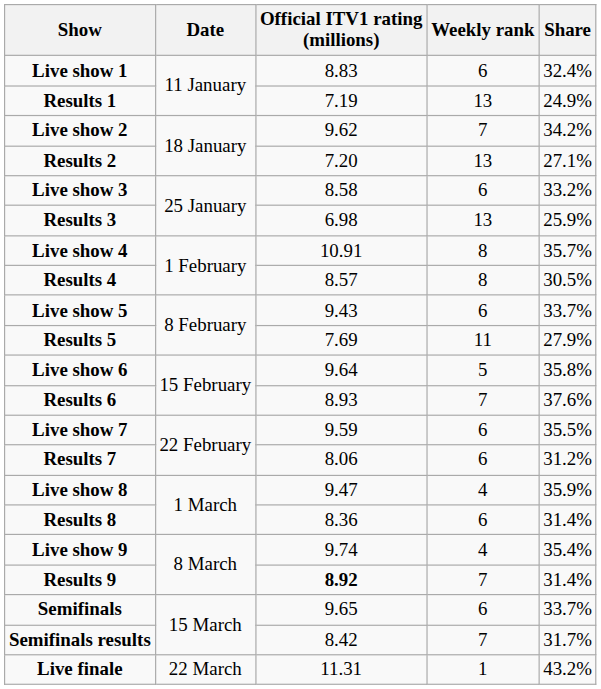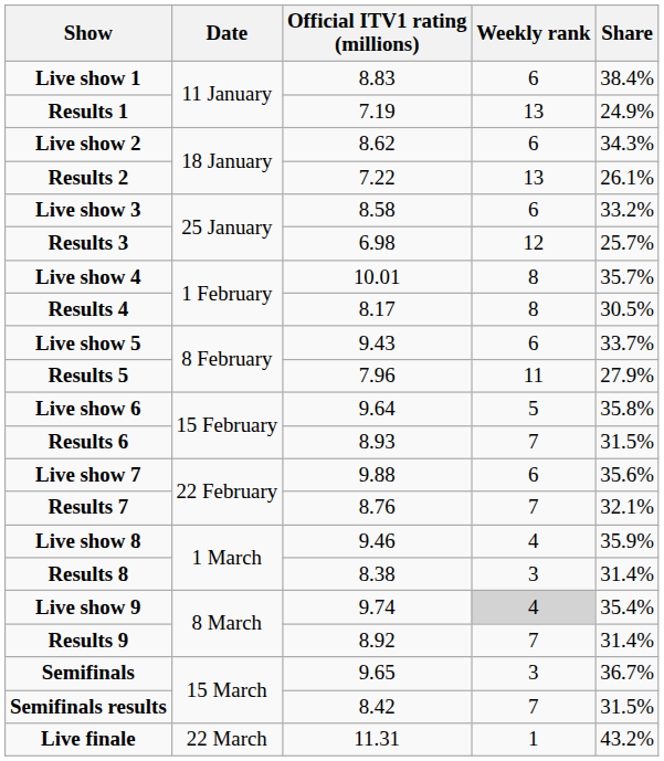 <table class="wikitable sortable" style="text-align:center">
 <tr>
 <th>Show</th>
 <th>Date</th>
 <th>Official ITV1 rating<br>(millions)</th>
 <th>Weekly rank</th>
 <th>Share</th>
 </tr>
 <tr>
 <td><strong>Live show 1</strong></td>
 <td rowspan="2">11 January</td>
 <td>8.83</td>
 <td>6</td>
-<td>32.4%</td>
+<td>38.4%</td>
 </tr>
 <tr>
 <td><strong>Results 1</strong></td>
 <td>7.19</td>
 <td>13</td>
 <td>24.9%</td>
 </tr>
 <tr>
 <td><strong>Live show 2</strong></td>
 <td rowspan="2">18 January</td>
-<td>9.62</td>
-<td>7</td>
-<td>34.2%</td>
+<td>8.62</td>
+<td>6</td>
+<td>34.3%</td>
 </tr>
 <tr>
 <td><strong>Results 2</strong></td>
-<td>7.20</td>
+<td>7.22</td>
 <td>13</td>
-<td>27.1%</td>
+<td>26.1%</td>
 </tr>
 <tr>
 <td><strong>Live show 3</strong></td>
 <td rowspan="2">25 January</td>
 <td>8.58</td>
 <td>6</td>
 <td>33.2%</td>
 </tr>
 <tr>
 <td><strong>Results 3</strong></td>
 <td>6.98</td>
-<td>13</td>
-<td>25.9%</td>
+<td>12</td>
+<td>25.7%</td>
 </tr>
 <tr>
 <td><strong>Live show 4</strong></td>
 <td rowspan="2">1 February</td>
-<td>10.91</td>
+<td>10.01</td>
 <td>8</td>
 <td>35.7%</td>
 </tr>
 <tr>
 <td><strong>Results 4</strong></td>
-<td>8.57</td>
+<td>8.17</td>
 <td>8</td>
 <td>30.5%</td>
 </tr>
 <tr>
 <td><strong>Live show 5</strong></td>
 <td rowspan="2">8 February</td>
 <td>9.43</td>
 <td>6</td>
 <td>33.7%</td>
 </tr>
 <tr>
 <td><strong>Results 5</strong></td>
-<td>7.69</td>
+<td>7.96</td>
 <td>11</td>
 <td>27.9%</td>
 </tr>
 <tr>
 <td><strong>Live show 6</strong></td>
 <td rowspan="2">15 February</td>
 <td>9.64</td>
 <td>5</td>
 <td>35.8%</td>
 </tr>
 <tr>
 <td><strong>Results 6</strong></td>
 <td>8.93</td>
 <td>7</td>
-<td>37.6%</td>
+<td>31.5%</td>
 </tr>
 <tr>
 <td><strong>Live show 7</strong></td>
 <td rowspan="2">22 February</td>
-<td>9.59</td>
+<td>9.88</td>
 <td>6</td>
-<td>35.5%</td>
+<td>35.6%</td>
 </tr>
 <tr>
 <td><strong>Results 7</strong></td>
-<td>8.06</td>
-<td>6</td>
-<td>31.2%</td>
+<td>8.76</td>
+<td>7</td>
+<td>32.1%</td>
 </tr>
 <tr>
 <td><strong>Live show 8</strong></td>
 <td rowspan="2">1 March</td>
-<td>9.47</td>
+<td>9.46</td>
 <td>4</td>
 <td>35.9%</td>
 </tr>
 <tr>
 <td><strong>Results 8</strong></td>
-<td>8.36</td>
-<td>6</td>
+<td>8.38</td>
+<td>3</td>
 <td>31.4%</td>
 </tr>
 <tr>
 <td><strong>Live show 9</strong></td>
 <td rowspan="2">8 March</td>
 <td>9.74</td>
-<td>4</td>
+<td style="background: lightgrey;">4</td>
 <td>35.4%</td>
 </tr>
 <tr>
 <td><strong>Results 9</strong></td>
-<td><strong>8.92</strong></td>
+<td>8.92</td>
 <td>7</td>
 <td>31.4%</td>
 </tr>
 <tr>
 <td><strong>Semifinals</strong></td>
 <td rowspan="2">15 March</td>
 <td>9.65</td>
-<td>6</td>
-<td>33.7%</td>
+<td>3</td>
+<td>36.7%</td>
 </tr>
 <tr>
 <td><strong>Semifinals results</strong></td>
 <td>8.42</td>
 <td>7</td>
-<td>31.7%</td>
+<td>31.5%</td>
 </tr>
 <tr>
 <td><strong>Live finale</strong></td>
 <td>22 March</td>
 <td>11.31</td>
 <td>1</td>
 <td>43.2%</td>
 </tr>
 </table>
